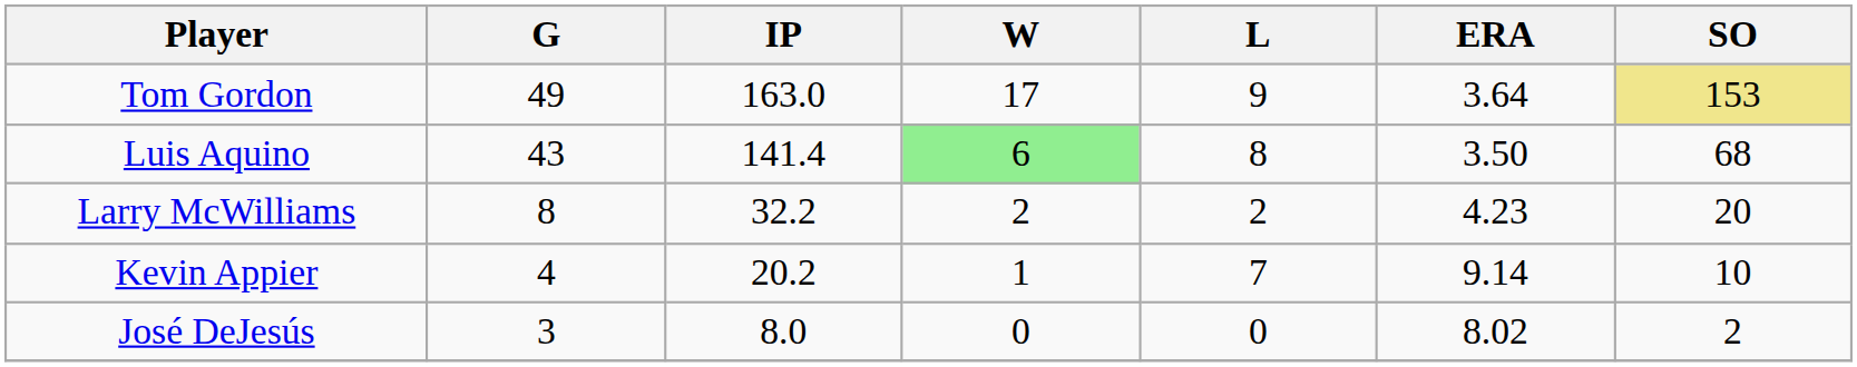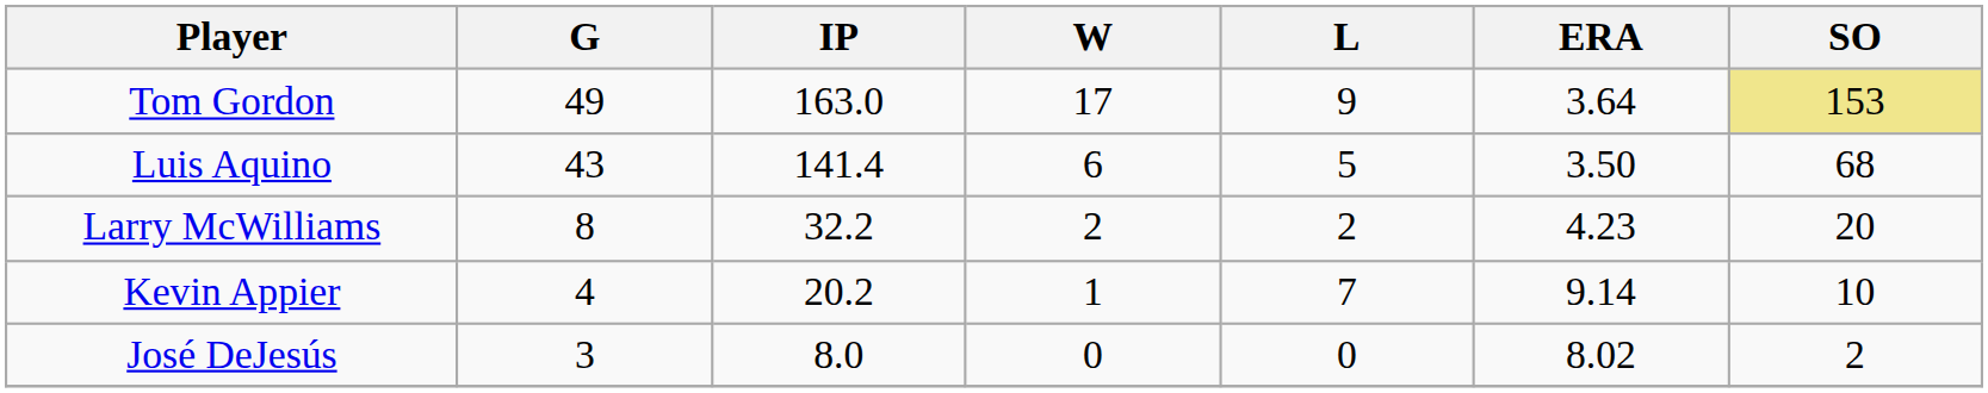 <table class="wikitable sortable">
 <tr>
 <th bgcolor="#DDDDFF" width="16%">Player</th>
 <th bgcolor="#DDDDFF" width="9%">G</th>
 <th bgcolor="#DDDDFF" width="9%">IP</th>
 <th bgcolor="#DDDDFF" width="9%">W</th>
 <th bgcolor="#DDDDFF" width="9%">L</th>
 <th bgcolor="#DDDDFF" width="9%">ERA</th>
 <th bgcolor="#DDDDFF" width="9%">SO</th>
 </tr>
 <tr align="center">
 <td><a href='#'>Tom Gordon</a></td>
 <td>49</td>
 <td>163.0</td>
 <td>17</td>
 <td>9</td>
 <td>3.64</td>
 <td style="background: khaki;">153</td>
 </tr>
 <tr align="center">
 <td><a href='#'>Luis Aquino</a></td>
 <td>43</td>
 <td>141.4</td>
-<td style="background: lightgreen;">6</td>
-<td>8</td>
+<td>6</td>
+<td>5</td>
 <td>3.50</td>
 <td>68</td>
 </tr>
 <tr align="center">
 <td><a href='#'>Larry McWilliams</a></td>
 <td>8</td>
 <td>32.2</td>
 <td>2</td>
 <td>2</td>
 <td>4.23</td>
 <td>20</td>
 </tr>
 <tr align="center">
 <td><a href='#'>Kevin Appier</a></td>
 <td>4</td>
 <td>20.2</td>
 <td>1</td>
 <td>7</td>
 <td>9.14</td>
 <td>10</td>
 </tr>
 <tr align="center">
 <td><a href='#'>José DeJesús</a></td>
 <td>3</td>
 <td>8.0</td>
 <td>0</td>
 <td>0</td>
 <td>8.02</td>
 <td>2</td>
 </tr>
 <tr align="center">
 </tr>
 </table>
